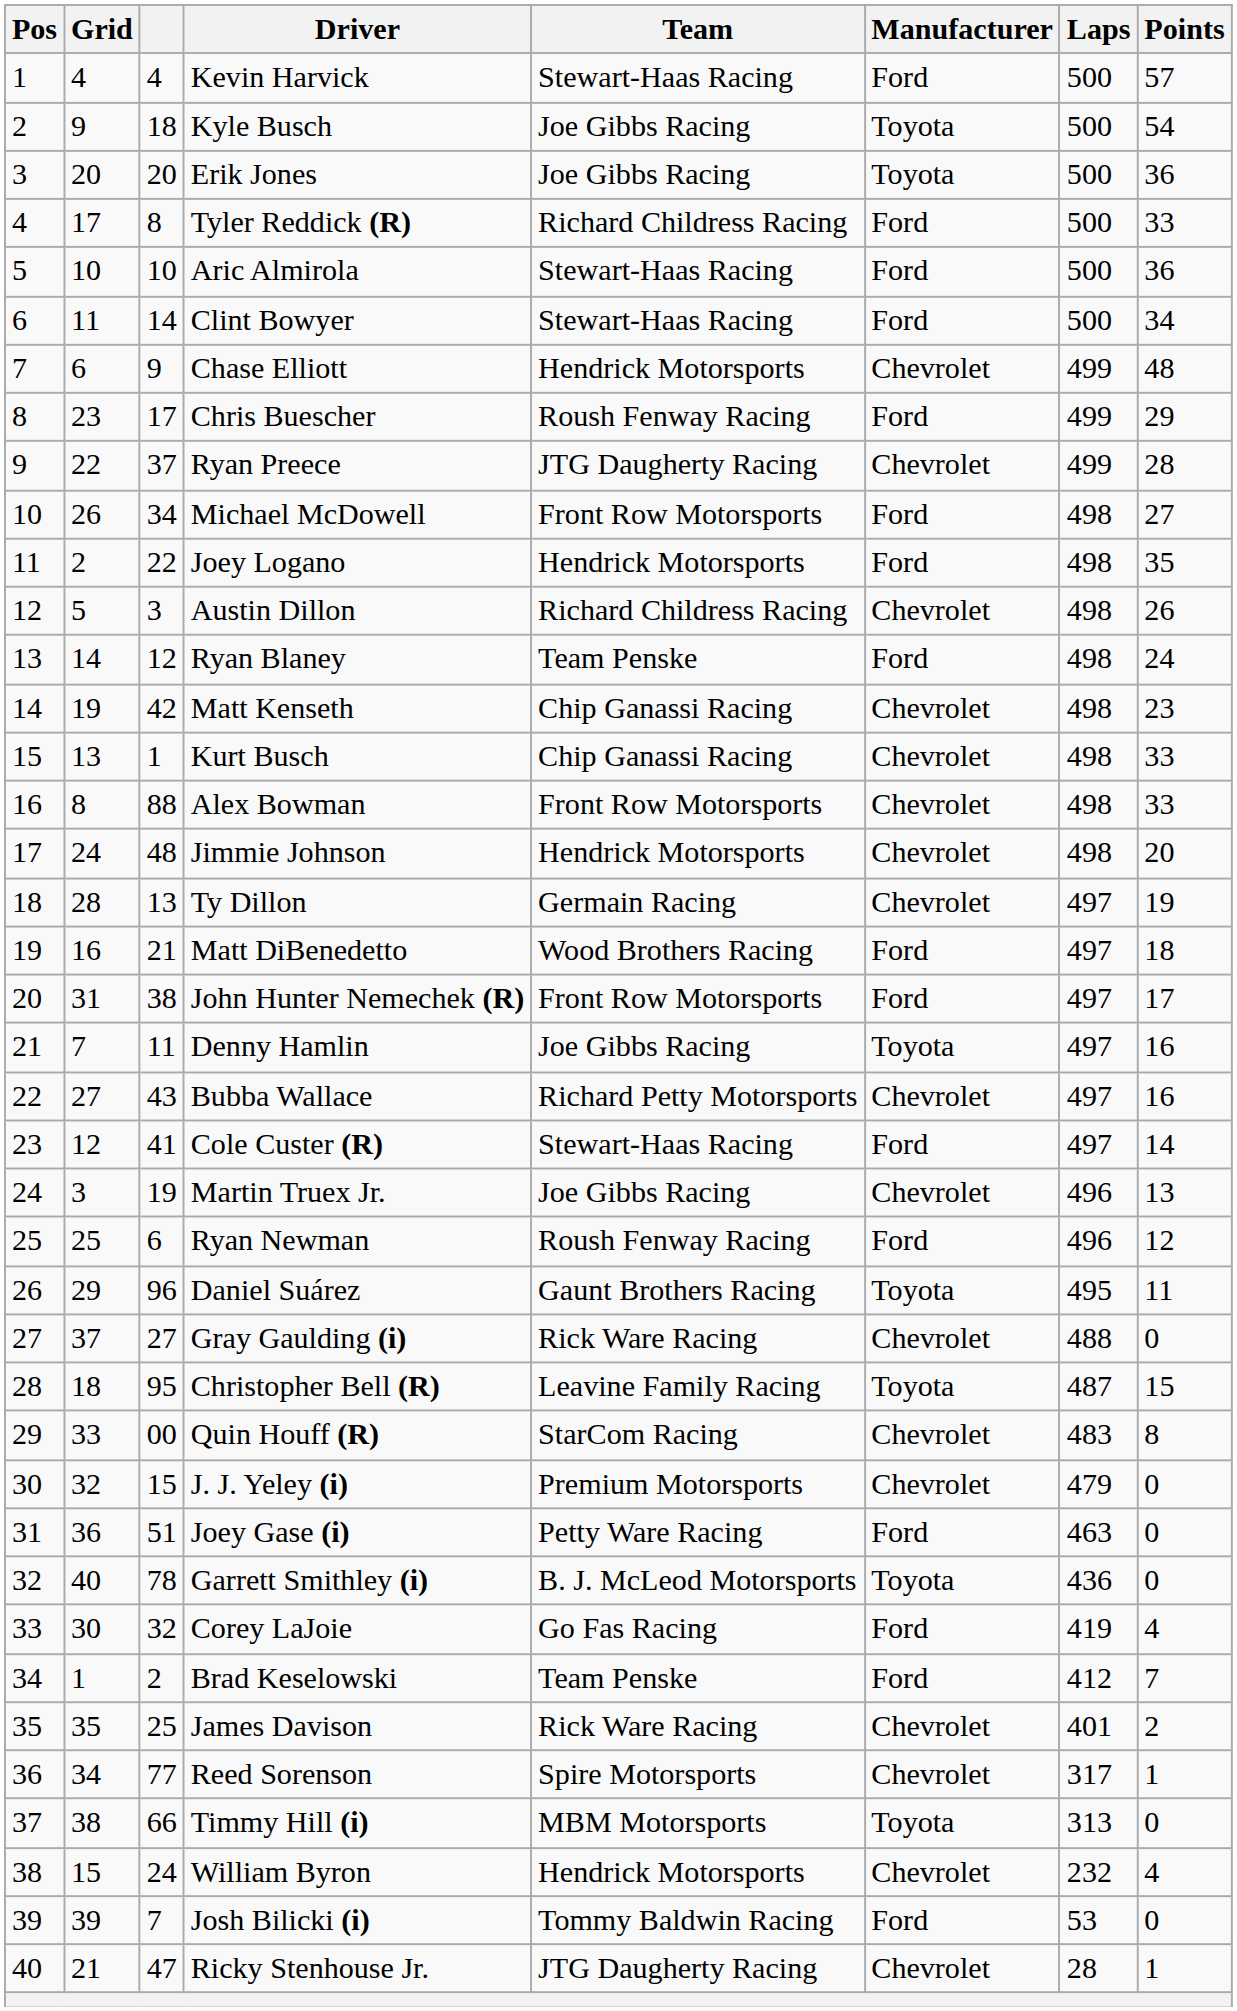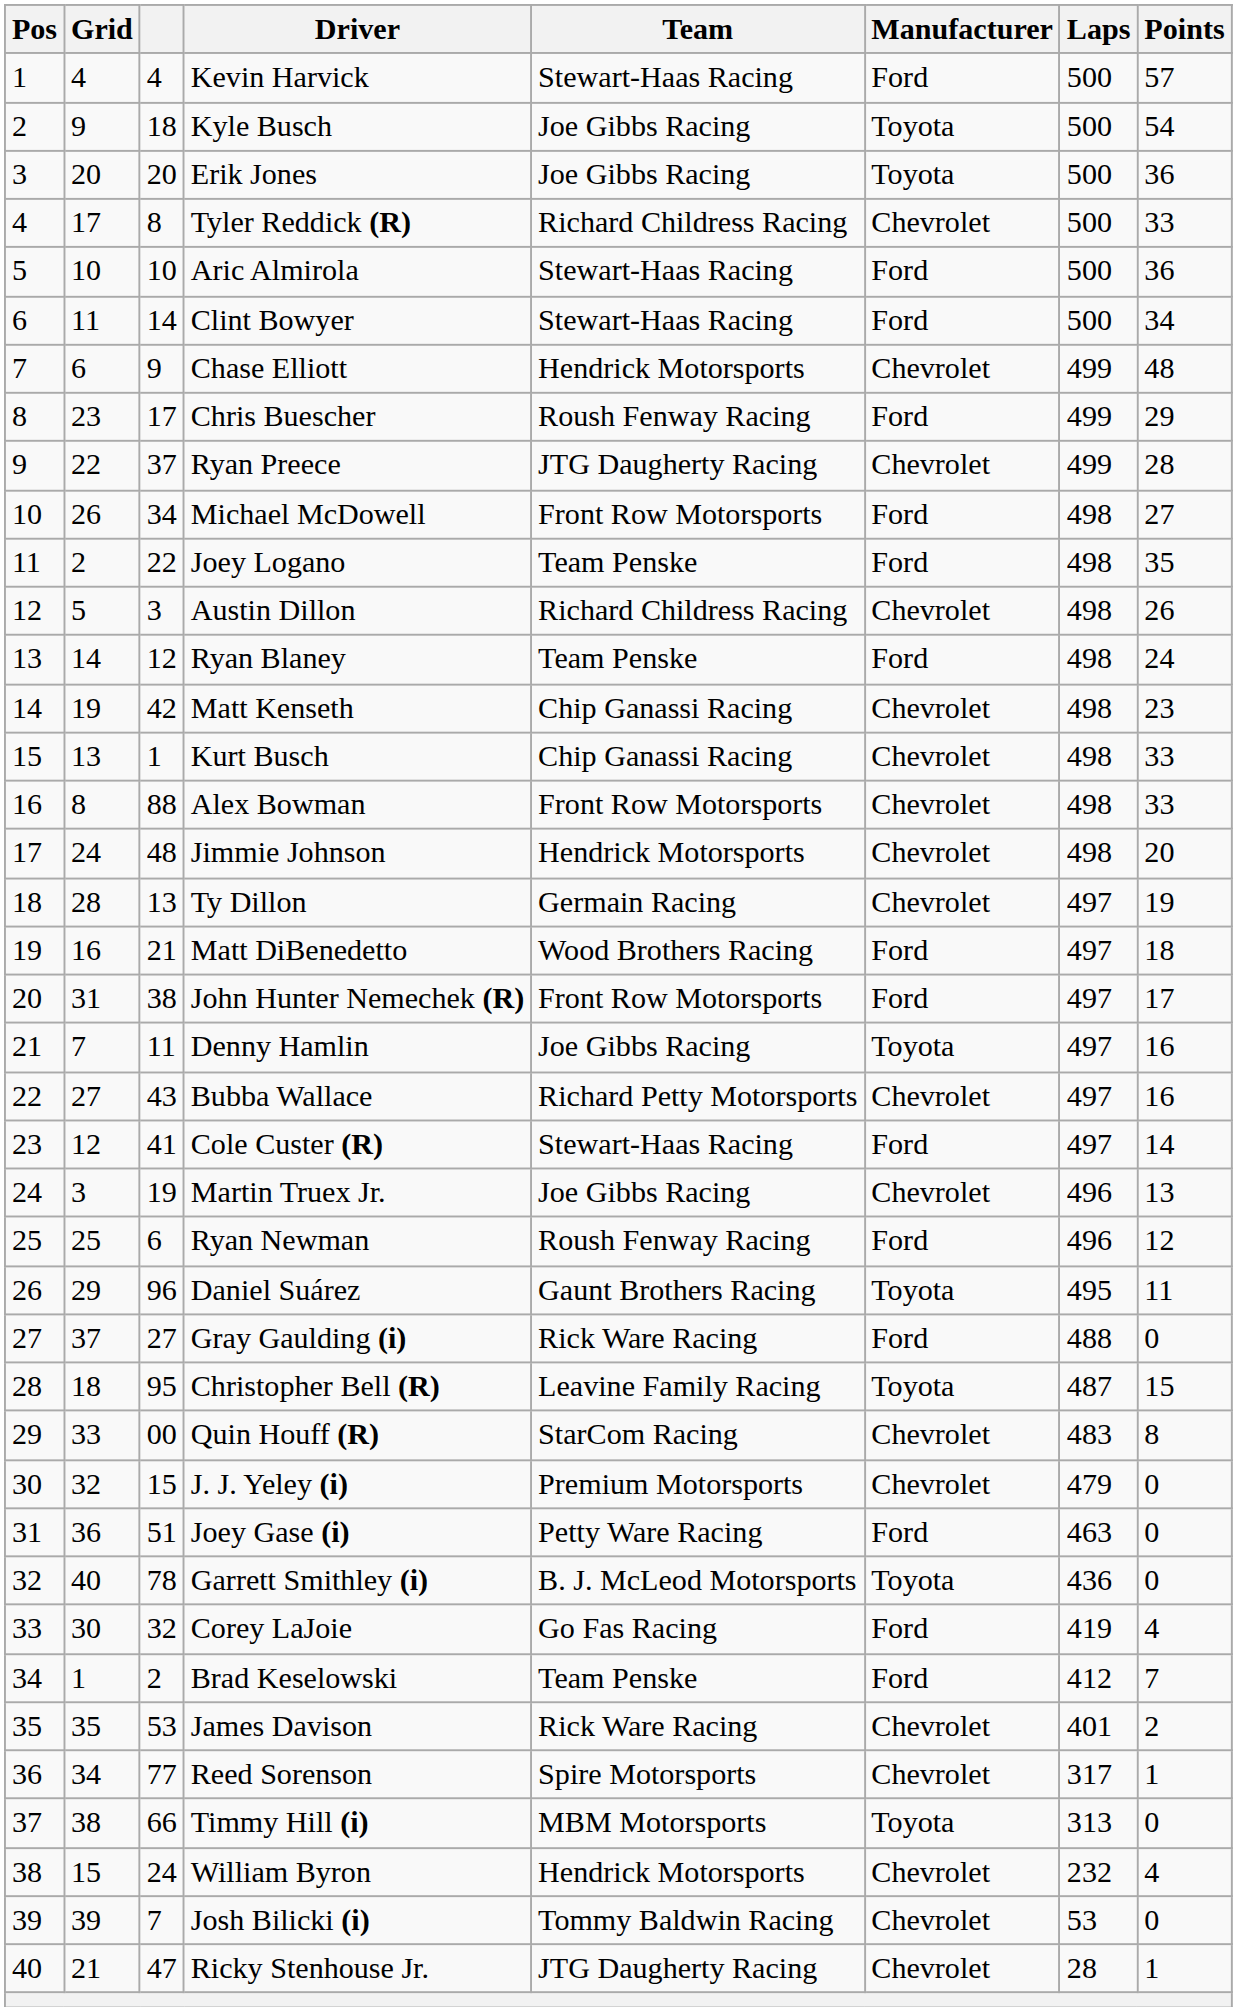 <table class="wikitable" style="font-size:98%">
 <tr>
 <th>Pos</th>
 <th>Grid</th>
 <th></th>
 <th>Driver</th>
 <th>Team</th>
 <th>Manufacturer</th>
 <th>Laps</th>
 <th>Points</th>
 </tr>
 <tr>
 <td>1</td>
 <td>4</td>
 <td>4</td>
 <td>Kevin Harvick</td>
 <td>Stewart-Haas Racing</td>
 <td>Ford</td>
 <td>500</td>
 <td>57</td>
 </tr>
 <tr>
 <td>2</td>
 <td>9</td>
 <td>18</td>
 <td>Kyle Busch</td>
 <td>Joe Gibbs Racing</td>
 <td>Toyota</td>
 <td>500</td>
 <td>54</td>
 </tr>
 <tr>
 <td>3</td>
 <td>20</td>
 <td>20</td>
 <td>Erik Jones</td>
 <td>Joe Gibbs Racing</td>
 <td>Toyota</td>
 <td>500</td>
 <td>36</td>
 </tr>
 <tr>
 <td>4</td>
 <td>17</td>
 <td>8</td>
 <td>Tyler Reddick <strong>(R)</strong></td>
 <td>Richard Childress Racing</td>
-<td>Ford</td>
+<td>Chevrolet</td>
 <td>500</td>
 <td>33</td>
 </tr>
 <tr>
 <td>5</td>
 <td>10</td>
 <td>10</td>
 <td>Aric Almirola</td>
 <td>Stewart-Haas Racing</td>
 <td>Ford</td>
 <td>500</td>
 <td>36</td>
 </tr>
 <tr>
 <td>6</td>
 <td>11</td>
 <td>14</td>
 <td>Clint Bowyer</td>
 <td>Stewart-Haas Racing</td>
 <td>Ford</td>
 <td>500</td>
 <td>34</td>
 </tr>
 <tr>
 <td>7</td>
 <td>6</td>
 <td>9</td>
 <td>Chase Elliott</td>
 <td>Hendrick Motorsports</td>
 <td>Chevrolet</td>
 <td>499</td>
 <td>48</td>
 </tr>
 <tr>
 <td>8</td>
 <td>23</td>
 <td>17</td>
 <td>Chris Buescher</td>
 <td>Roush Fenway Racing</td>
 <td>Ford</td>
 <td>499</td>
 <td>29</td>
 </tr>
 <tr>
 <td>9</td>
 <td>22</td>
 <td>37</td>
 <td>Ryan Preece</td>
 <td>JTG Daugherty Racing</td>
 <td>Chevrolet</td>
 <td>499</td>
 <td>28</td>
 </tr>
 <tr>
 <td>10</td>
 <td>26</td>
 <td>34</td>
 <td>Michael McDowell</td>
 <td>Front Row Motorsports</td>
 <td>Ford</td>
 <td>498</td>
 <td>27</td>
 </tr>
 <tr>
 <td>11</td>
 <td>2</td>
 <td>22</td>
 <td>Joey Logano</td>
-<td>Hendrick Motorsports</td>
+<td>Team Penske</td>
 <td>Ford</td>
 <td>498</td>
 <td>35</td>
 </tr>
 <tr>
 <td>12</td>
 <td>5</td>
 <td>3</td>
 <td>Austin Dillon</td>
 <td>Richard Childress Racing</td>
 <td>Chevrolet</td>
 <td>498</td>
 <td>26</td>
 </tr>
 <tr>
 <td>13</td>
 <td>14</td>
 <td>12</td>
 <td>Ryan Blaney</td>
 <td>Team Penske</td>
 <td>Ford</td>
 <td>498</td>
 <td>24</td>
 </tr>
 <tr>
 <td>14</td>
 <td>19</td>
 <td>42</td>
 <td>Matt Kenseth</td>
 <td>Chip Ganassi Racing</td>
 <td>Chevrolet</td>
 <td>498</td>
 <td>23</td>
 </tr>
 <tr>
 <td>15</td>
 <td>13</td>
 <td>1</td>
 <td>Kurt Busch</td>
 <td>Chip Ganassi Racing</td>
 <td>Chevrolet</td>
 <td>498</td>
 <td>33</td>
 </tr>
 <tr>
 <td>16</td>
 <td>8</td>
 <td>88</td>
 <td>Alex Bowman</td>
 <td>Front Row Motorsports</td>
 <td>Chevrolet</td>
 <td>498</td>
 <td>33</td>
 </tr>
 <tr>
 <td>17</td>
 <td>24</td>
 <td>48</td>
 <td>Jimmie Johnson</td>
 <td>Hendrick Motorsports</td>
 <td>Chevrolet</td>
 <td>498</td>
 <td>20</td>
 </tr>
 <tr>
 <td>18</td>
 <td>28</td>
 <td>13</td>
 <td>Ty Dillon</td>
 <td>Germain Racing</td>
 <td>Chevrolet</td>
 <td>497</td>
 <td>19</td>
 </tr>
 <tr>
 <td>19</td>
 <td>16</td>
 <td>21</td>
 <td>Matt DiBenedetto</td>
 <td>Wood Brothers Racing</td>
 <td>Ford</td>
 <td>497</td>
 <td>18</td>
 </tr>
 <tr>
 <td>20</td>
 <td>31</td>
 <td>38</td>
 <td>John Hunter Nemechek <strong>(R)</strong></td>
 <td>Front Row Motorsports</td>
 <td>Ford</td>
 <td>497</td>
 <td>17</td>
 </tr>
 <tr>
 <td>21</td>
 <td>7</td>
 <td>11</td>
 <td>Denny Hamlin</td>
 <td>Joe Gibbs Racing</td>
 <td>Toyota</td>
 <td>497</td>
 <td>16</td>
 </tr>
 <tr>
 <td>22</td>
 <td>27</td>
 <td>43</td>
 <td>Bubba Wallace</td>
 <td>Richard Petty Motorsports</td>
 <td>Chevrolet</td>
 <td>497</td>
 <td>16</td>
 </tr>
 <tr>
 <td>23</td>
 <td>12</td>
 <td>41</td>
 <td>Cole Custer <strong>(R)</strong></td>
 <td>Stewart-Haas Racing</td>
 <td>Ford</td>
 <td>497</td>
 <td>14</td>
 </tr>
 <tr>
 <td>24</td>
 <td>3</td>
 <td>19</td>
 <td>Martin Truex Jr.</td>
 <td>Joe Gibbs Racing</td>
 <td>Chevrolet</td>
 <td>496</td>
 <td>13</td>
 </tr>
 <tr>
 <td>25</td>
 <td>25</td>
 <td>6</td>
 <td>Ryan Newman</td>
 <td>Roush Fenway Racing</td>
 <td>Ford</td>
 <td>496</td>
 <td>12</td>
 </tr>
 <tr>
 <td>26</td>
 <td>29</td>
 <td>96</td>
 <td>Daniel Suárez</td>
 <td>Gaunt Brothers Racing</td>
 <td>Toyota</td>
 <td>495</td>
 <td>11</td>
 </tr>
 <tr>
 <td>27</td>
 <td>37</td>
 <td>27</td>
 <td>Gray Gaulding <strong>(i)</strong></td>
 <td>Rick Ware Racing</td>
-<td>Chevrolet</td>
+<td>Ford</td>
 <td>488</td>
 <td>0</td>
 </tr>
 <tr>
 <td>28</td>
 <td>18</td>
 <td>95</td>
 <td>Christopher Bell <strong>(R)</strong></td>
 <td>Leavine Family Racing</td>
 <td>Toyota</td>
 <td>487</td>
 <td>15</td>
 </tr>
 <tr>
 <td>29</td>
 <td>33</td>
 <td>00</td>
 <td>Quin Houff <strong>(R)</strong></td>
 <td>StarCom Racing</td>
 <td>Chevrolet</td>
 <td>483</td>
 <td>8</td>
 </tr>
 <tr>
 <td>30</td>
 <td>32</td>
 <td>15</td>
 <td>J. J. Yeley <strong>(i)</strong></td>
 <td>Premium Motorsports</td>
 <td>Chevrolet</td>
 <td>479</td>
 <td>0</td>
 </tr>
 <tr>
 <td>31</td>
 <td>36</td>
 <td>51</td>
 <td>Joey Gase <strong>(i)</strong></td>
 <td>Petty Ware Racing</td>
 <td>Ford</td>
 <td>463</td>
 <td>0</td>
 </tr>
 <tr>
 <td>32</td>
 <td>40</td>
 <td>78</td>
 <td>Garrett Smithley <strong>(i)</strong></td>
 <td>B. J. McLeod Motorsports</td>
 <td>Toyota</td>
 <td>436</td>
 <td>0</td>
 </tr>
 <tr>
 <td>33</td>
 <td>30</td>
 <td>32</td>
 <td>Corey LaJoie</td>
 <td>Go Fas Racing</td>
 <td>Ford</td>
 <td>419</td>
 <td>4</td>
 </tr>
 <tr>
 <td>34</td>
 <td>1</td>
 <td>2</td>
 <td>Brad Keselowski</td>
 <td>Team Penske</td>
 <td>Ford</td>
 <td>412</td>
 <td>7</td>
 </tr>
 <tr>
 <td>35</td>
 <td>35</td>
-<td>25</td>
+<td>53</td>
 <td>James Davison</td>
 <td>Rick Ware Racing</td>
 <td>Chevrolet</td>
 <td>401</td>
 <td>2</td>
 </tr>
 <tr>
 <td>36</td>
 <td>34</td>
 <td>77</td>
 <td>Reed Sorenson</td>
 <td>Spire Motorsports</td>
 <td>Chevrolet</td>
 <td>317</td>
 <td>1</td>
 </tr>
 <tr>
 <td>37</td>
 <td>38</td>
 <td>66</td>
 <td>Timmy Hill <strong>(i)</strong></td>
 <td>MBM Motorsports</td>
 <td>Toyota</td>
 <td>313</td>
 <td>0</td>
 </tr>
 <tr>
 <td>38</td>
 <td>15</td>
 <td>24</td>
 <td>William Byron</td>
 <td>Hendrick Motorsports</td>
 <td>Chevrolet</td>
 <td>232</td>
 <td>4</td>
 </tr>
 <tr>
 <td>39</td>
 <td>39</td>
 <td>7</td>
 <td>Josh Bilicki <strong>(i)</strong></td>
 <td>Tommy Baldwin Racing</td>
-<td>Ford</td>
+<td>Chevrolet</td>
 <td>53</td>
 <td>0</td>
 </tr>
 <tr>
 <td>40</td>
 <td>21</td>
 <td>47</td>
 <td>Ricky Stenhouse Jr.</td>
 <td>JTG Daugherty Racing</td>
 <td>Chevrolet</td>
 <td>28</td>
 <td>1</td>
 </tr>
 <tr>
 <th colspan="8"></th>
 </tr>
 </table>
